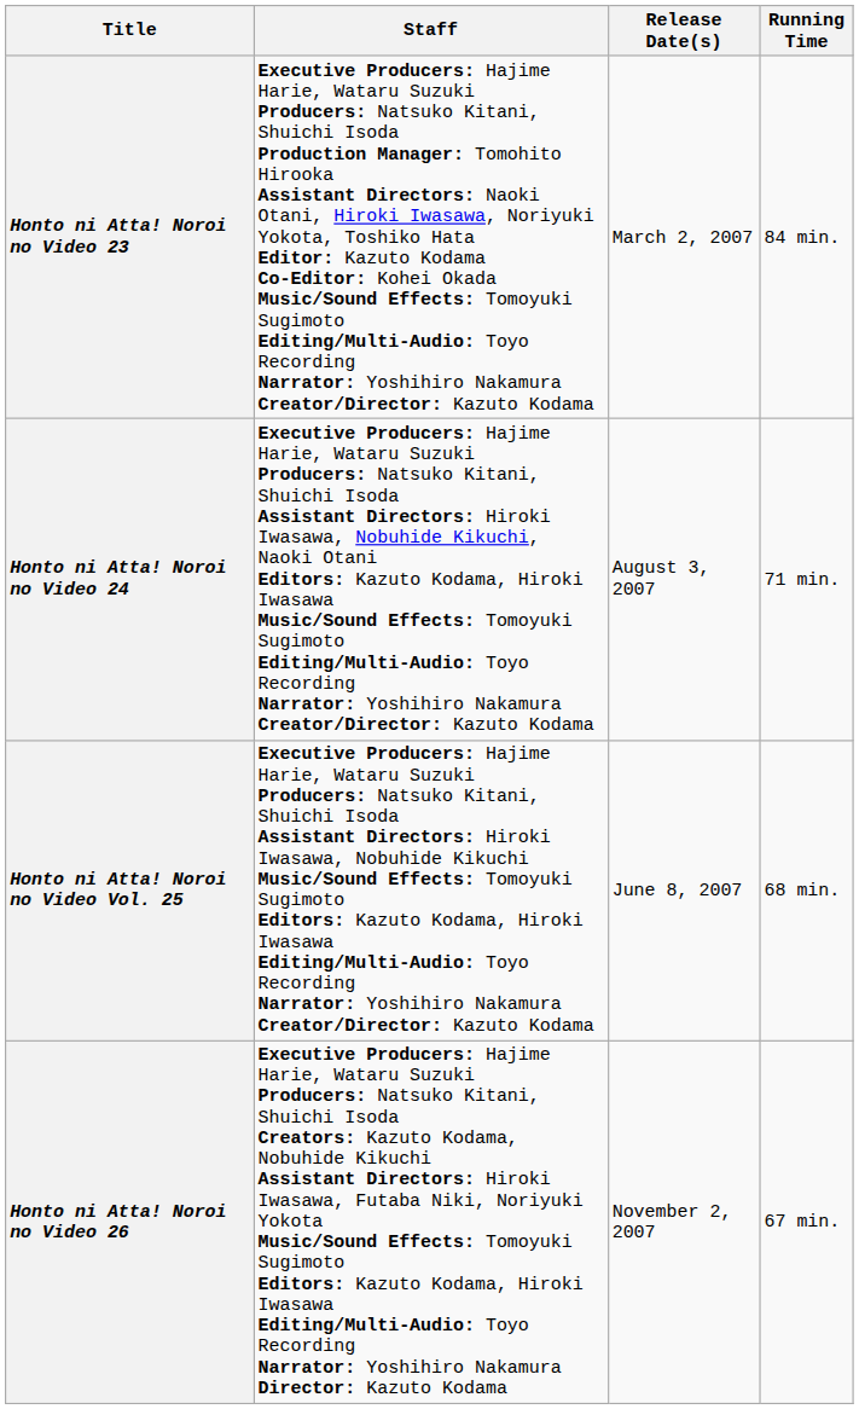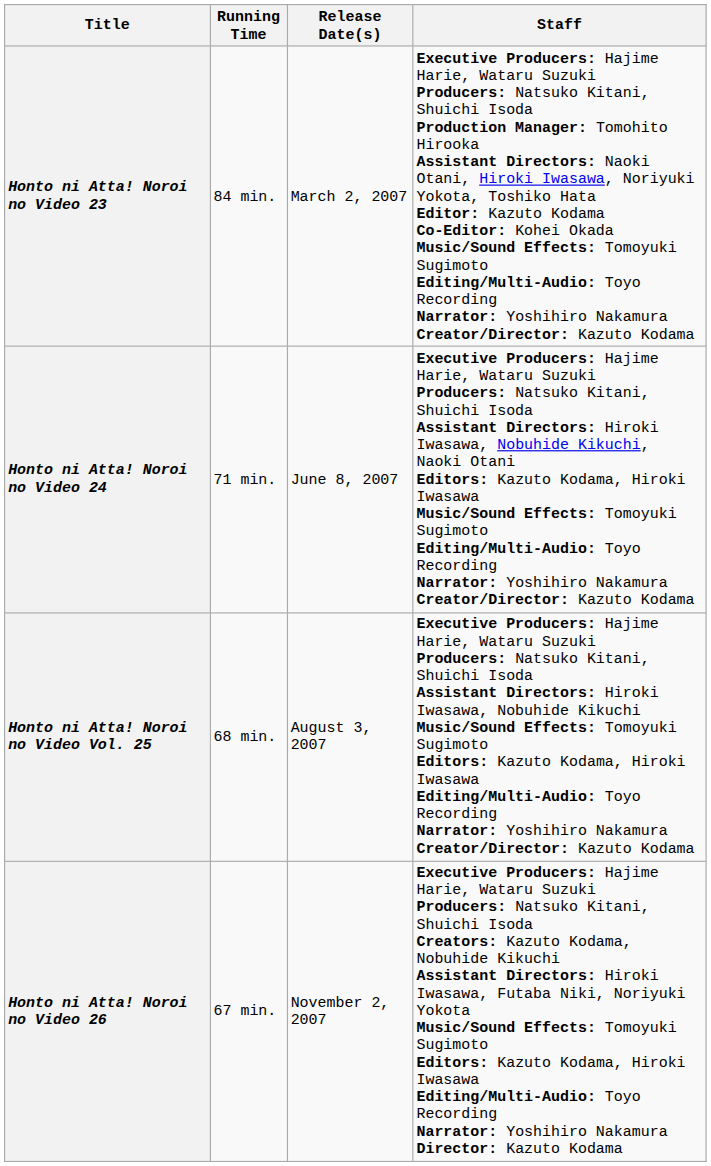 <table class="wikitable mw-collapsible mw-collapsed">
 <tr>
 <th style=width:20.0em>Title</th>
+<th style="width:5.0em">Running Time</th>
+<th style="width:10.0em">Release Date(s)</th>
 <th style="width:25.0em">Staff</th>
-<th style="width:10.0em">Release Date(s)</th>
-<th style="width:5.0em">Running Time</th>
 </tr>
 <tr>
 <th style="text-align:left"><em>Honto ni Atta! Noroi no Video 23</em></th>
+<td>84 min.</td>
+<td>March 2, 2007</td>
 <td><strong>Executive Producers:</strong> Hajime Harie, Wataru Suzuki<br><strong>Producers:</strong> Natsuko Kitani, Shuichi Isoda<br><strong>Production Manager:</strong> Tomohito Hirooka<br><strong>Assistant Directors:</strong> Naoki Otani, <a href='#'>Hiroki Iwasawa</a>, Noriyuki Yokota, Toshiko Hata<br><strong>Editor:</strong> Kazuto Kodama<br><strong>Co-Editor:</strong> Kohei Okada<br><strong>Music/Sound Effects:</strong> Tomoyuki Sugimoto<br><strong>Editing/Multi-Audio:</strong> Toyo Recording<br><strong>Narrator:</strong> Yoshihiro Nakamura<br><strong>Creator/Director:</strong> Kazuto Kodama</td>
-<td>March 2, 2007</td>
-<td>84 min.</td>
 </tr>
 <tr>
 <th style="text-align:left"><em>Honto ni Atta! Noroi no Video 24</em></th>
+<td>71 min.</td>
+<td>June 8, 2007</td>
 <td><strong>Executive Producers:</strong> Hajime Harie, Wataru Suzuki<br><strong>Producers:</strong> Natsuko Kitani, Shuichi Isoda<br><strong>Assistant Directors:</strong> Hiroki Iwasawa, <a href='#'>Nobuhide Kikuchi</a>, Naoki Otani<br><strong>Editors:</strong> Kazuto Kodama, Hiroki Iwasawa<br><strong>Music/Sound Effects:</strong> Tomoyuki Sugimoto<br><strong>Editing/Multi-Audio:</strong> Toyo Recording<br><strong>Narrator:</strong> Yoshihiro Nakamura<br><strong>Creator/Director:</strong> Kazuto Kodama</td>
-<td>August 3, 2007</td>
-<td>71 min.</td>
 </tr>
 <tr>
 <th style="text-align:left"><em>Honto ni Atta! Noroi no Video Vol. 25</em></th>
+<td>68 min.</td>
+<td>August 3, 2007</td>
 <td><strong>Executive Producers:</strong> Hajime Harie, Wataru Suzuki<br><strong>Producers:</strong> Natsuko Kitani, Shuichi Isoda<br><strong>Assistant Directors:</strong> Hiroki Iwasawa, Nobuhide Kikuchi<br><strong>Music/Sound Effects:</strong> Tomoyuki Sugimoto<br><strong>Editors:</strong> Kazuto Kodama, Hiroki Iwasawa<br><strong>Editing/Multi-Audio:</strong> Toyo Recording<br><strong>Narrator:</strong> Yoshihiro Nakamura<br><strong>Creator/Director:</strong> Kazuto Kodama</td>
-<td>June 8, 2007</td>
-<td>68 min.</td>
 </tr>
 <tr>
 <th style="text-align:left"><em>Honto ni Atta! Noroi no Video 26</em></th>
+<td>67 min.</td>
+<td>November 2, 2007</td>
 <td><strong>Executive Producers:</strong> Hajime Harie, Wataru Suzuki<br><strong>Producers:</strong> Natsuko Kitani, Shuichi Isoda<br><strong>Creators:</strong> Kazuto Kodama, Nobuhide Kikuchi<br><strong>Assistant Directors:</strong> Hiroki Iwasawa, Futaba Niki, Noriyuki Yokota<br><strong>Music/Sound Effects:</strong> Tomoyuki Sugimoto<br><strong>Editors:</strong> Kazuto Kodama, Hiroki Iwasawa<br><strong>Editing/Multi-Audio:</strong> Toyo Recording<br><strong>Narrator:</strong> Yoshihiro Nakamura<br><strong>Director:</strong> Kazuto Kodama</td>
-<td>November 2, 2007</td>
-<td>67 min.</td>
 </tr>
 </table>
